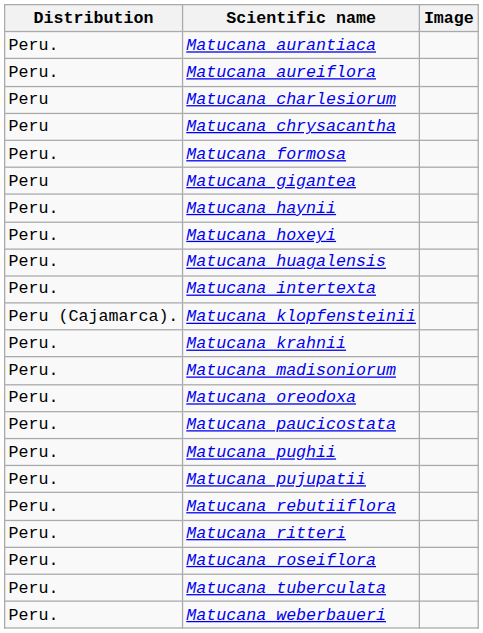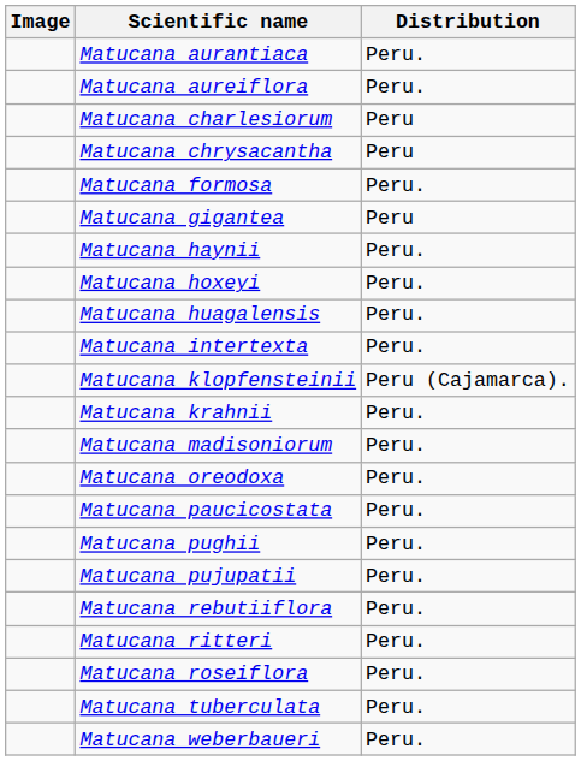 <table class="wikitable">
 <tr>
+<th>Image</th>
+<th>Scientific name</th>
 <th>Distribution</th>
-<th>Scientific name</th>
-<th>Image</th>
 </tr>
 <tr>
+<td></td>
+<td><em><a href='#'>Matucana aurantiaca</a></em> </td>
 <td>Peru.</td>
-<td><em><a href='#'>Matucana aurantiaca</a></em> </td>
-<td></td>
 </tr>
 <tr>
+<td></td>
+<td><em><a href='#'>Matucana aureiflora</a></em> </td>
 <td>Peru.</td>
-<td><em><a href='#'>Matucana aureiflora</a></em> </td>
-<td></td>
 </tr>
 <tr>
+<td></td>
+<td><em><a href='#'>Matucana charlesiorum</a></em> </td>
 <td>Peru</td>
-<td><em><a href='#'>Matucana charlesiorum</a></em> </td>
-<td></td>
 </tr>
 <tr>
+<td></td>
+<td><em><a href='#'>Matucana chrysacantha</a></em> </td>
 <td>Peru</td>
-<td><em><a href='#'>Matucana chrysacantha</a></em> </td>
-<td></td>
 </tr>
 <tr>
+<td></td>
+<td><em><a href='#'>Matucana formosa</a></em> </td>
 <td>Peru.</td>
-<td><em><a href='#'>Matucana formosa</a></em> </td>
-<td></td>
 </tr>
 <tr>
+<td></td>
+<td><em><a href='#'>Matucana gigantea</a></em> </td>
 <td>Peru</td>
-<td><em><a href='#'>Matucana gigantea</a></em> </td>
-<td></td>
 </tr>
 <tr>
+<td></td>
+<td><em><a href='#'>Matucana haynii</a></em> </td>
 <td>Peru.</td>
-<td><em><a href='#'>Matucana haynii</a></em> </td>
-<td></td>
 </tr>
 <tr>
+<td></td>
+<td><em><a href='#'>Matucana hoxeyi</a></em> </td>
 <td>Peru.</td>
-<td><em><a href='#'>Matucana hoxeyi</a></em> </td>
-<td></td>
 </tr>
 <tr>
+<td></td>
+<td><em><a href='#'>Matucana huagalensis</a></em> </td>
 <td>Peru.</td>
-<td><em><a href='#'>Matucana huagalensis</a></em> </td>
-<td></td>
 </tr>
 <tr>
+<td></td>
+<td><em><a href='#'>Matucana intertexta</a></em> </td>
 <td>Peru.</td>
-<td><em><a href='#'>Matucana intertexta</a></em> </td>
-<td></td>
 </tr>
 <tr>
+<td></td>
+<td><em><a href='#'>Matucana klopfensteinii</a></em> </td>
 <td>Peru (Cajamarca).</td>
-<td><em><a href='#'>Matucana klopfensteinii</a></em> </td>
-<td></td>
 </tr>
 <tr>
+<td></td>
+<td><em><a href='#'>Matucana krahnii</a></em> </td>
 <td>Peru.</td>
-<td><em><a href='#'>Matucana krahnii</a></em> </td>
-<td></td>
 </tr>
 <tr>
+<td></td>
+<td><em><a href='#'>Matucana madisoniorum</a></em> </td>
 <td>Peru.</td>
-<td><em><a href='#'>Matucana madisoniorum</a></em> </td>
-<td></td>
 </tr>
 <tr>
+<td></td>
+<td><em><a href='#'>Matucana oreodoxa</a></em> </td>
 <td>Peru.</td>
-<td><em><a href='#'>Matucana oreodoxa</a></em> </td>
-<td></td>
 </tr>
 <tr>
+<td></td>
+<td><em><a href='#'>Matucana paucicostata</a></em> </td>
 <td>Peru.</td>
-<td><em><a href='#'>Matucana paucicostata</a></em> </td>
-<td></td>
 </tr>
 <tr>
+<td></td>
+<td><em><a href='#'>Matucana pughii</a></em> </td>
 <td>Peru.</td>
-<td><em><a href='#'>Matucana pughii</a></em> </td>
-<td></td>
 </tr>
 <tr>
+<td></td>
+<td><em><a href='#'>Matucana pujupatii</a></em> </td>
 <td>Peru.</td>
-<td><em><a href='#'>Matucana pujupatii</a></em> </td>
-<td></td>
 </tr>
 <tr>
+<td></td>
+<td><em><a href='#'>Matucana rebutiiflora</a></em> </td>
 <td>Peru.</td>
-<td><em><a href='#'>Matucana rebutiiflora</a></em> </td>
-<td></td>
 </tr>
 <tr>
+<td></td>
+<td><em><a href='#'>Matucana ritteri</a></em> </td>
 <td>Peru.</td>
-<td><em><a href='#'>Matucana ritteri</a></em> </td>
-<td></td>
 </tr>
 <tr>
+<td></td>
+<td><em><a href='#'>Matucana roseiflora</a></em> </td>
 <td>Peru.</td>
-<td><em><a href='#'>Matucana roseiflora</a></em> </td>
-<td></td>
 </tr>
 <tr>
+<td></td>
+<td><em><a href='#'>Matucana tuberculata</a></em> </td>
 <td>Peru.</td>
-<td><em><a href='#'>Matucana tuberculata</a></em> </td>
-<td></td>
 </tr>
 <tr>
+<td></td>
+<td><em><a href='#'>Matucana weberbaueri</a></em> </td>
 <td>Peru.</td>
-<td><em><a href='#'>Matucana weberbaueri</a></em> </td>
-<td></td>
 </tr>
 </table>
